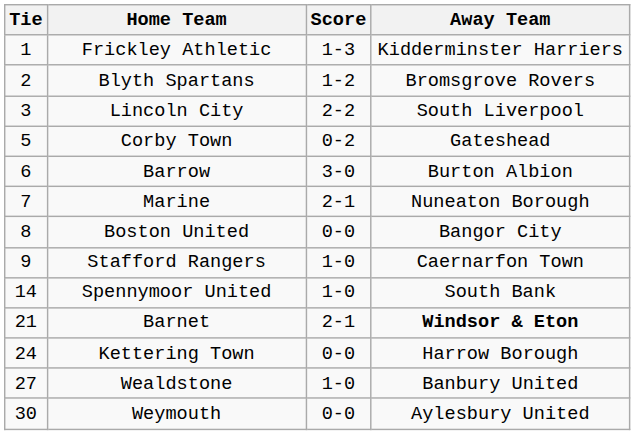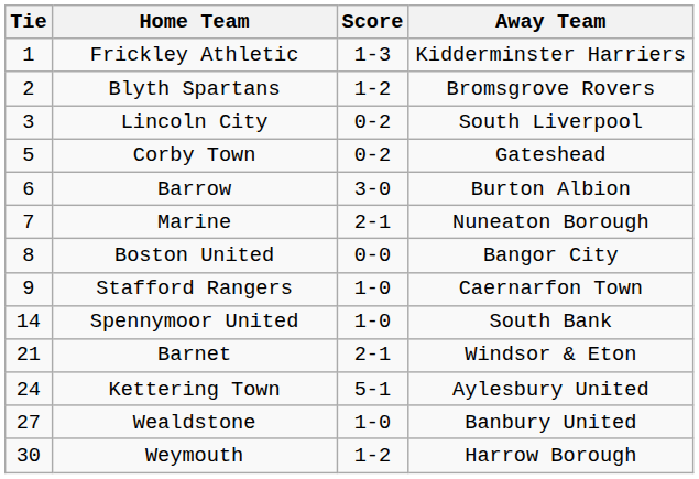 <table class="wikitable" style="text-align:center;">
 <tr>
 <th width=20>Tie</th>
 <th width=175>Home Team</th>
 <th width=20>Score</th>
 <th width=175>Away Team</th>
 </tr>
 <tr>
 <td>1</td>
 <td>Frickley Athletic</td>
 <td>1-3</td>
 <td>Kidderminster Harriers</td>
 </tr>
 <tr>
 <td>2</td>
 <td>Blyth Spartans</td>
 <td>1-2</td>
 <td>Bromsgrove Rovers</td>
 </tr>
 <tr>
 <td>3</td>
 <td>Lincoln City</td>
-<td>2-2</td>
+<td>0-2</td>
 <td>South Liverpool</td>
 </tr>
 <tr>
 <td>5</td>
 <td>Corby Town</td>
 <td>0-2</td>
 <td>Gateshead</td>
 </tr>
 <tr>
 <td>6</td>
 <td>Barrow</td>
 <td>3-0</td>
 <td>Burton Albion</td>
 </tr>
 <tr>
 <td>7</td>
 <td>Marine</td>
 <td>2-1</td>
 <td>Nuneaton Borough</td>
 </tr>
 <tr>
 <td>8</td>
 <td>Boston United</td>
 <td>0-0</td>
 <td>Bangor City</td>
 </tr>
 <tr>
 <td>9</td>
 <td>Stafford Rangers</td>
 <td>1-0</td>
 <td>Caernarfon Town</td>
 </tr>
 <tr>
 <td>14</td>
 <td>Spennymoor United</td>
 <td>1-0</td>
 <td>South Bank</td>
 </tr>
 <tr>
 <td>21</td>
 <td>Barnet</td>
 <td>2-1</td>
-<td><strong>Windsor & Eton</strong></td>
+<td>Windsor & Eton</td>
 </tr>
 <tr>
 <td>24</td>
 <td>Kettering Town</td>
-<td>0-0</td>
-<td>Harrow Borough</td>
+<td>5-1</td>
+<td>Aylesbury United</td>
 </tr>
 <tr>
 <td>27</td>
 <td>Wealdstone</td>
 <td>1-0</td>
 <td>Banbury United</td>
 </tr>
 <tr>
 <td>30</td>
 <td>Weymouth</td>
-<td>0-0</td>
-<td>Aylesbury United</td>
+<td>1-2</td>
+<td>Harrow Borough</td>
 </tr>
 </table>
